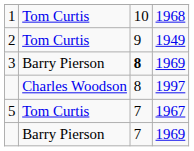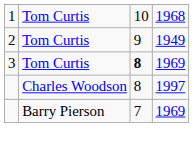 <table class="wikitable">
 <tr>
 </tr>
 <tr>
 <td>1</td>
 <td><a href='#'>Tom Curtis</a></td>
 <td>10</td>
 <td><a href='#'>1968</a></td>
 </tr>
 <tr>
 <td>2</td>
 <td><a href='#'>Tom Curtis</a></td>
 <td>9</td>
 <td><a href='#'>1949</a></td>
 </tr>
 <tr>
 <td>3</td>
-<td>Barry Pierson</td>
+<td><a href='#'>Tom Curtis</a></td>
 <td><strong>8</strong></td>
 <td><a href='#'>1969</a></td>
 </tr>
 <tr>
 <td></td>
 <td><a href='#'>Charles Woodson</a></td>
 <td>8</td>
 <td><a href='#'>1997</a></td>
 </tr>
 <tr>
-<td>5</td>
-<td><a href='#'>Tom Curtis</a></td>
-<td>7</td>
-<td><a href='#'>1967</a></td>
-</tr>
-<tr>
 <td></td>
 <td>Barry Pierson</td>
 <td>7</td>
 <td><a href='#'>1969</a></td>
 </tr>
 </table>
